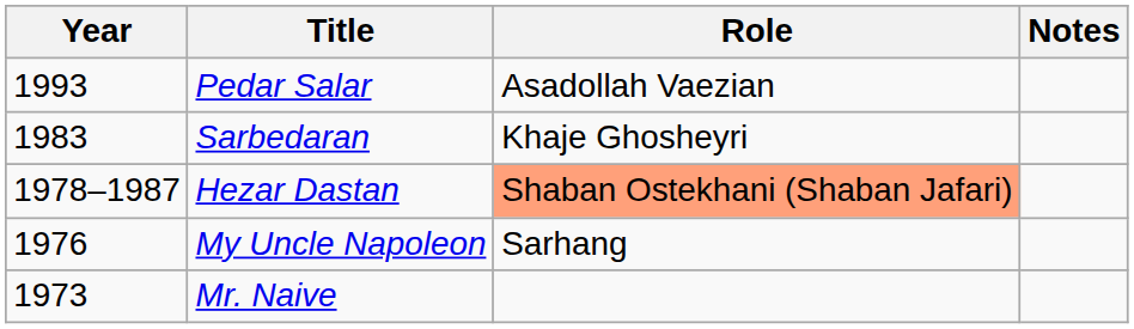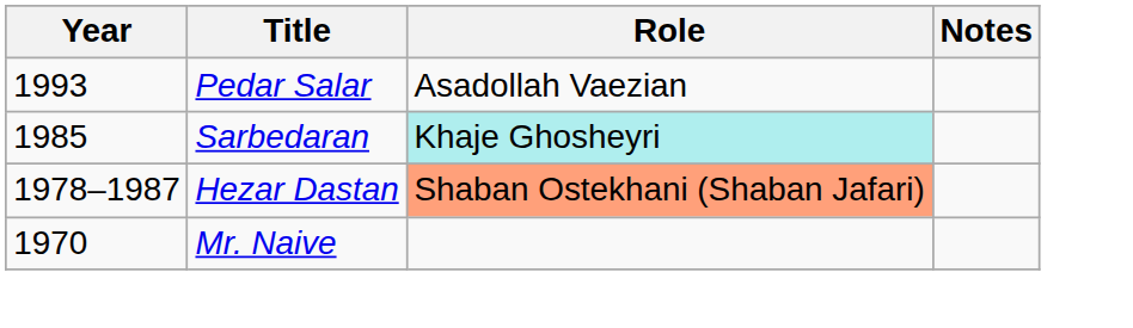 <table class="wikitable sortable">
 <tr>
 <th>Year</th>
 <th>Title</th>
 <th>Role</th>
 <th class="unsortable">Notes</th>
 </tr>
 <tr>
 <td>1993</td>
 <td><em><a href='#'>Pedar Salar</a></em></td>
 <td>Asadollah Vaezian</td>
 <td></td>
 </tr>
 <tr>
-<td>1983</td>
+<td>1985</td>
 <td><em><a href='#'>Sarbedaran</a></em></td>
-<td>Khaje Ghosheyri</td>
+<td style="background: paleturquoise;">Khaje Ghosheyri</td>
 <td></td>
 </tr>
 <tr>
 <td>1978–1987</td>
 <td><em><a href='#'>Hezar Dastan</a></em></td>
 <td style="background: lightsalmon;">Shaban Ostekhani (Shaban Jafari)</td>
 <td></td>
 </tr>
 <tr>
-<td>1976</td>
-<td><em><a href='#'>My Uncle Napoleon</a></em></td>
-<td>Sarhang</td>
-<td></td>
-</tr>
-<tr>
-<td>1973</td>
+<td>1970</td>
 <td><em><a href='#'>Mr. Naive</a></em></td>
 <td></td>
 <td></td>
 </tr>
 </table>
